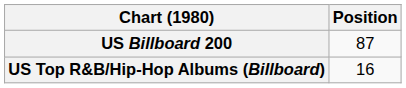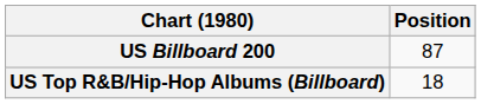 <table class="wikitable sortable plainrowheaders" style="text-align:center">
 <tr>
 <th scope="col">Chart (1980)</th>
 <th scope="col">Position</th>
 </tr>
 <tr>
 <th scope="row">US <em>Billboard</em> 200</th>
 <td>87</td>
 </tr>
 <tr>
 <th scope="row">US Top R&B/Hip-Hop Albums (<em>Billboard</em>)</th>
-<td>16</td>
+<td>18</td>
 </tr>
 </table>
